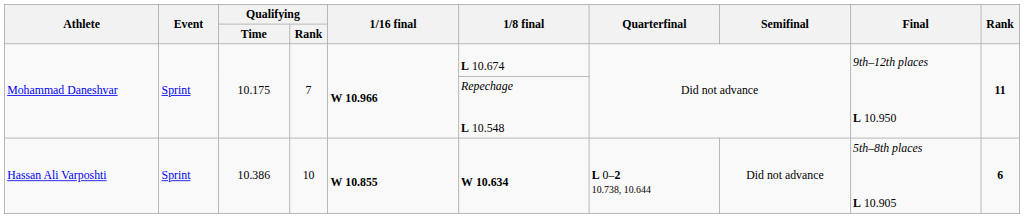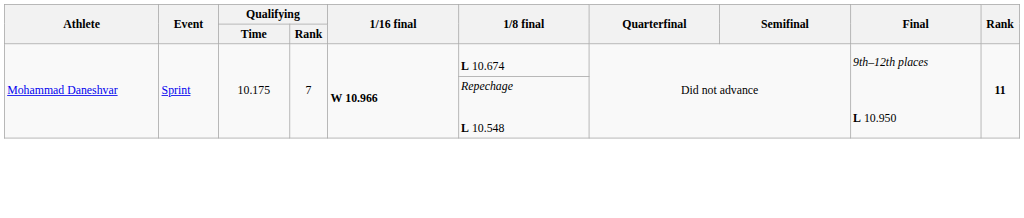 <table class="wikitable" width="98%" style="text-align:center; font-size:90%">
 <tr>
 <th rowspan="2" width="13%">Athlete</th>
 <th rowspan="2" width="5%">Event</th>
 <th colspan="2">Qualifying</th>
 <th rowspan="2" width="11%">1/16 final</th>
 <th rowspan="2" width="11%">1/8 final</th>
 <th rowspan="2" width="11%">Quarterfinal</th>
 <th rowspan="2" width="11%">Semifinal</th>
 <th rowspan="2" width="11%">Final</th>
 <th rowspan="2" width="3%">Rank</th>
 </tr>
 <tr>
 <th width="6%">Time</th>
 <th width="3%">Rank</th>
 </tr>
 <tr>
 <td rowspan=2 align="left"><a href='#'>Mohammad Daneshvar</a></td>
 <td rowspan=2 align="left"><a href='#'>Sprint</a></td>
 <td rowspan=2>10.175</td>
 <td rowspan=2>7 <strong></strong></td>
 <td rowspan=2 align=left><br><strong>W</strong> <strong>10.966</strong></td>
 <td align=left><br><strong>L</strong> 10.674</td>
 <td rowspan=2 colspan=2>Did not advance</td>
 <td rowspan=2 align=left><em>9th–12th places</em><br><br><br><br><strong>L</strong> 10.950</td>
 <td rowspan=2 align=center><strong>11</strong></td>
 </tr>
 <tr>
 <td align=left><em>Repechage</em><br><br><br><strong>L</strong> 10.548</td>
 </tr>
-<tr>
-<td align="left"><a href='#'>Hassan Ali Varposhti</a></td>
-<td align="left"><a href='#'>Sprint</a></td>
-<td>10.386</td>
-<td>10 <strong></strong></td>
-<td align=left><br><strong>W</strong> <strong>10.855</strong></td>
-<td align=left><br><strong>W</strong> <strong>10.634</strong></td>
-<td align=left><br><strong>L</strong> 0–<strong>2</strong><br><small>10.738, 10.644</small></td>
-<td>Did not advance</td>
-<td align=left><em>5th–8th places</em><br><br><br><br><strong>L</strong> 10.905</td>
-<td align=center><strong>6</strong></td>
-</tr>
 </table>
